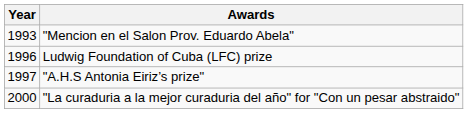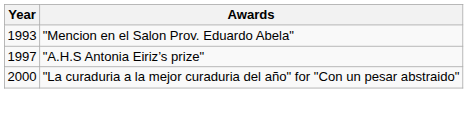 <table class="wikitable" border="1">
 <tr>
 <th>Year</th>
 <th>Awards</th>
 </tr>
 <tr>
 <td>1993</td>
 <td>"Mencion en el Salon Prov. Eduardo Abela"</td>
 </tr>
 <tr>
-<td>1996</td>
-<td>Ludwig Foundation of Cuba (LFC) prize</td>
-</tr>
-<tr>
 <td>1997</td>
 <td>"A.H.S Antonia Eiriz’s prize"</td>
 </tr>
 <tr>
 <td>2000</td>
 <td>"La curaduria a la mejor curaduria del año" for "Con un pesar abstraido"</td>
 </tr>
 </table>
